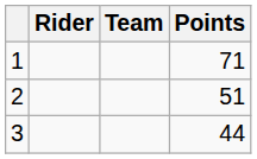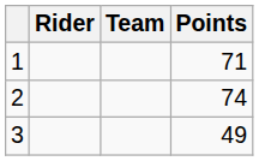 <table class="wikitable">
 <tr>
 <th></th>
 <th scope="col">Rider</th>
 <th scope="col">Team</th>
 <th scope="col">Points</th>
 </tr>
 <tr>
 <td style="text-align:center;">1</td>
 <td></td>
 <td></td>
 <td style="text-align:right;">71</td>
 </tr>
 <tr>
 <td style="text-align:center;">2</td>
 <td></td>
 <td></td>
-<td style="text-align:right;">51</td>
+<td style="text-align:right;">74</td>
 </tr>
 <tr>
 <td style="text-align:center;">3</td>
 <td></td>
 <td></td>
-<td style="text-align:right;">44</td>
+<td style="text-align:right;">49</td>
 </tr>
 </table>
